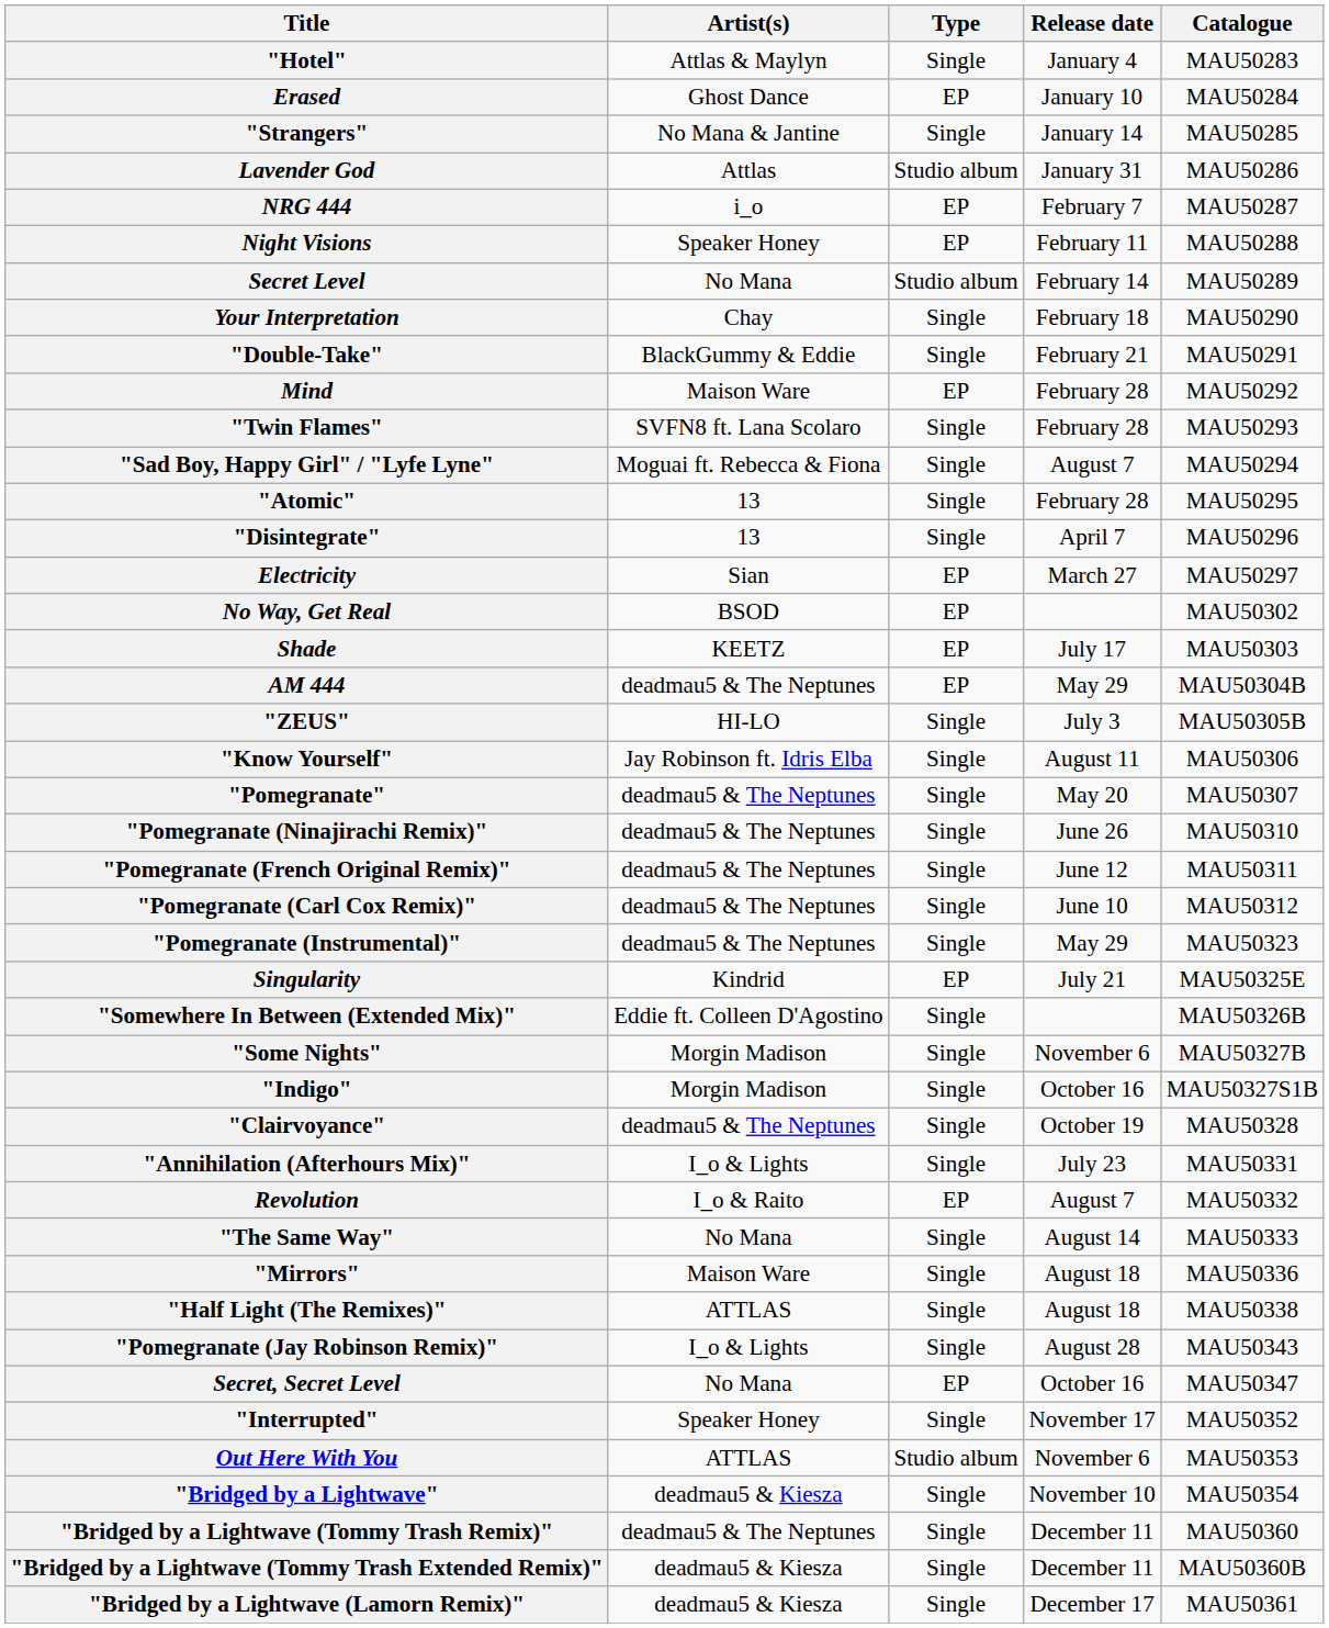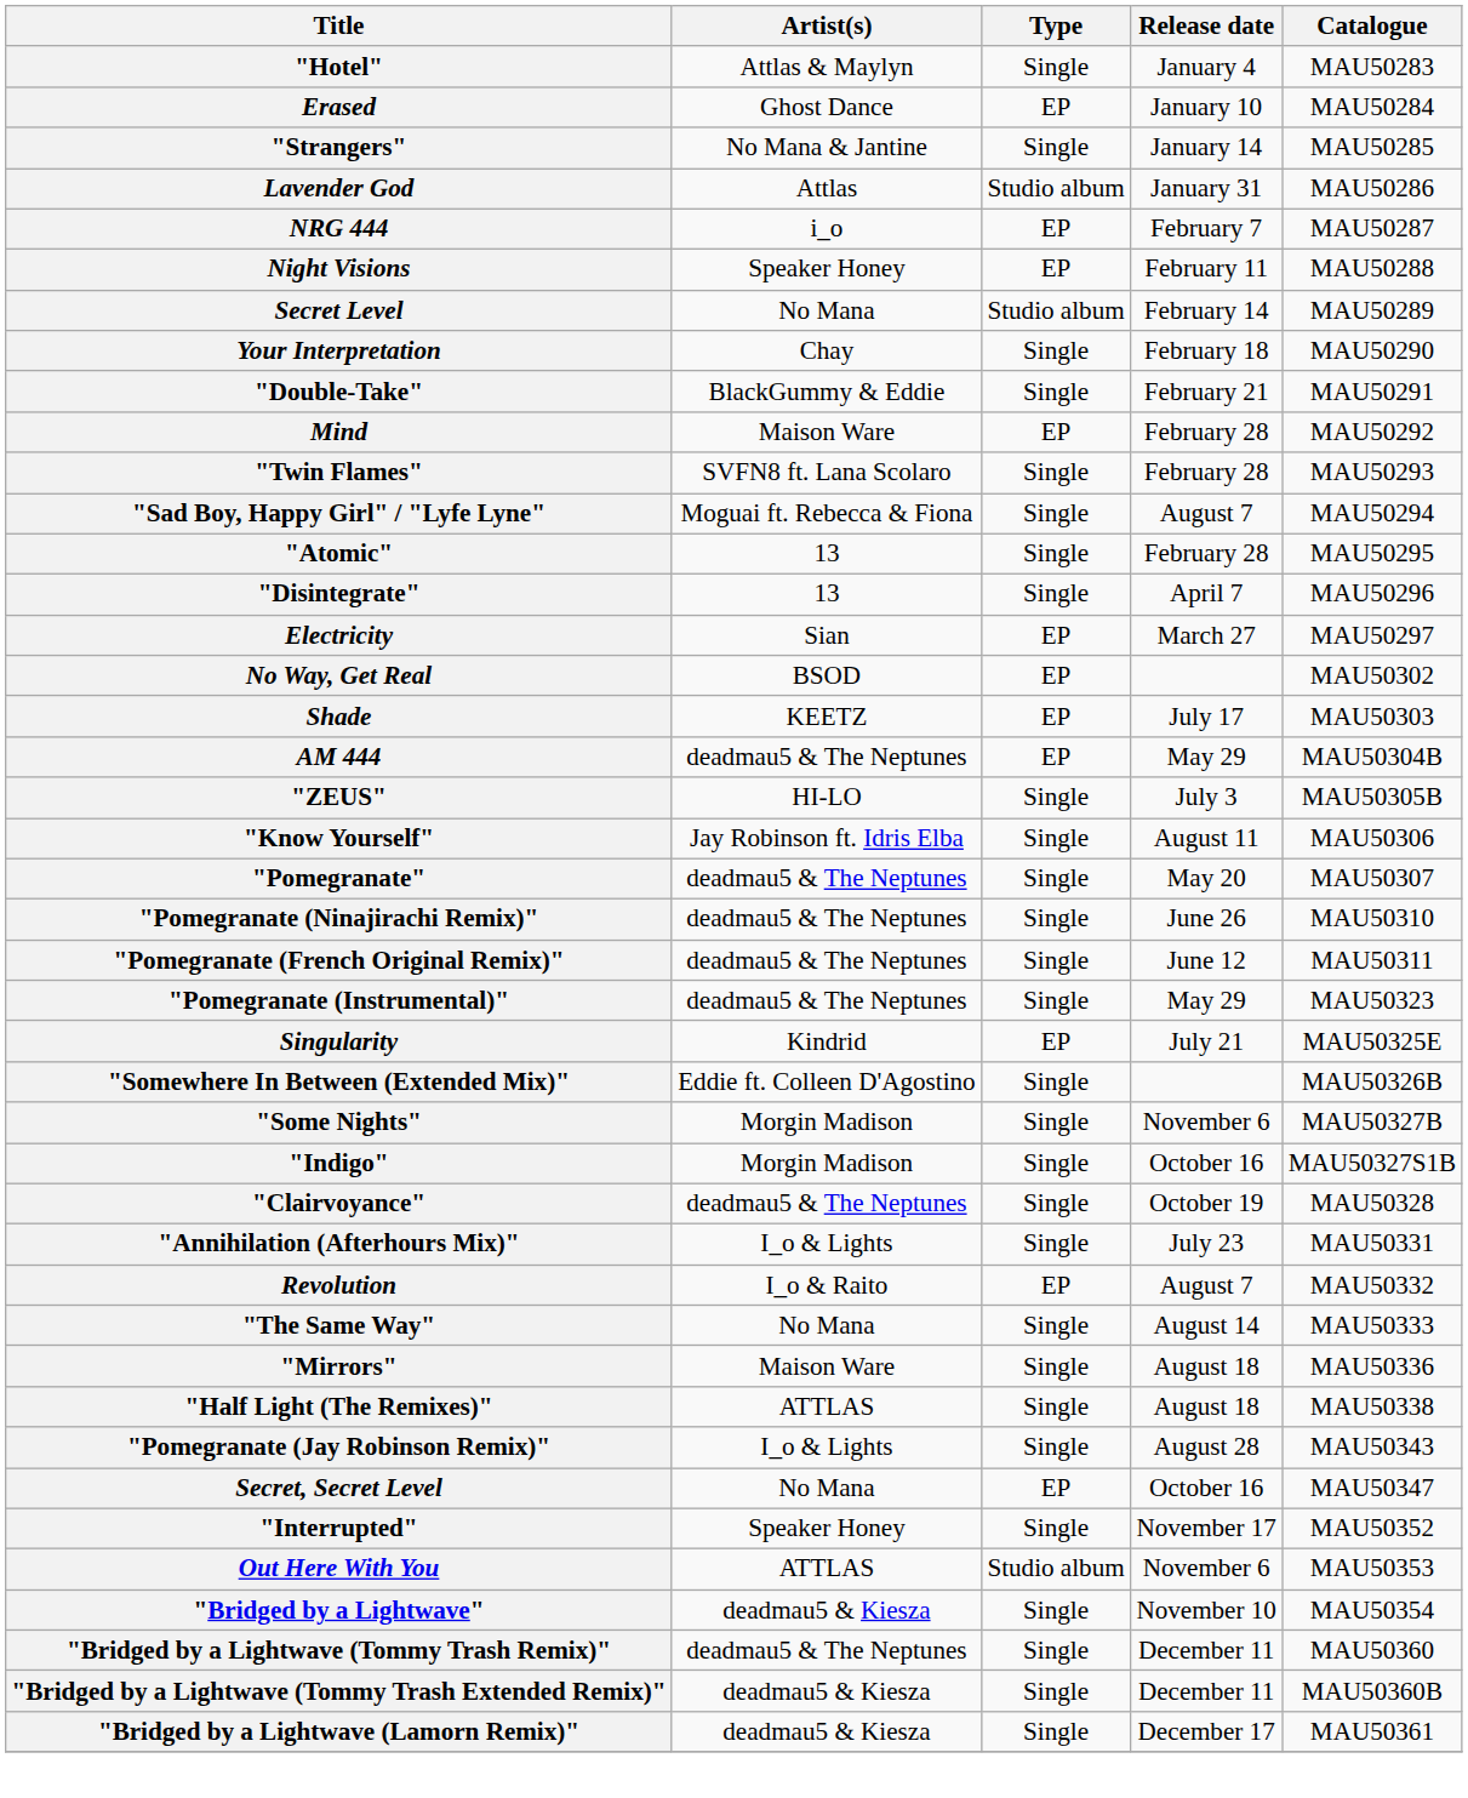 <table class="wikitable sortable plainrowheaders" style="text-align:center;">
 <tr>
 <th>Title</th>
 <th>Artist(s)</th>
 <th>Type</th>
 <th>Release date</th>
 <th>Catalogue</th>
 </tr>
 <tr>
 <th scope="row">"Hotel"</th>
 <td>Attlas & Maylyn</td>
 <td>Single</td>
 <td>January 4</td>
 <td>MAU50283</td>
 </tr>
 <tr>
 <th scope="row"><em>Erased</em></th>
 <td>Ghost Dance</td>
 <td>EP</td>
 <td>January 10</td>
 <td>MAU50284</td>
 </tr>
 <tr>
 <th scope="row">"Strangers"</th>
 <td>No Mana & Jantine</td>
 <td>Single</td>
 <td>January 14</td>
 <td>MAU50285</td>
 </tr>
 <tr>
 <th scope="row"><em>Lavender God</em></th>
 <td>Attlas</td>
 <td>Studio album</td>
 <td>January 31</td>
 <td>MAU50286</td>
 </tr>
 <tr>
 <th scope="row"><em>NRG 444</em></th>
 <td>i_o</td>
 <td>EP</td>
 <td>February 7</td>
 <td>MAU50287</td>
 </tr>
 <tr>
 <th scope="row"><em>Night Visions</em></th>
 <td>Speaker Honey</td>
 <td>EP</td>
 <td>February 11</td>
 <td>MAU50288</td>
 </tr>
 <tr>
 <th scope="row"><em>Secret Level</em></th>
 <td>No Mana</td>
 <td>Studio album</td>
 <td>February 14</td>
 <td>MAU50289</td>
 </tr>
 <tr>
 <th scope="row"><em>Your Interpretation</em></th>
 <td>Chay</td>
 <td>Single</td>
 <td>February 18</td>
 <td>MAU50290</td>
 </tr>
 <tr>
 <th scope="row">"Double-Take"</th>
 <td>BlackGummy & Eddie</td>
 <td>Single</td>
 <td>February 21</td>
 <td>MAU50291</td>
 </tr>
 <tr>
 <th scope="row"><em>Mind</em></th>
 <td>Maison Ware</td>
 <td>EP</td>
 <td>February 28</td>
 <td>MAU50292</td>
 </tr>
 <tr>
 <th scope="row">"Twin Flames"</th>
 <td>SVFN8 ft. Lana Scolaro</td>
 <td>Single</td>
 <td>February 28</td>
 <td>MAU50293</td>
 </tr>
 <tr>
 <th scope="row">"Sad Boy, Happy Girl" / "Lyfe Lyne"</th>
 <td>Moguai ft. Rebecca & Fiona</td>
 <td>Single</td>
 <td>August 7</td>
 <td>MAU50294</td>
 </tr>
 <tr>
 <th scope="row">"Atomic"</th>
 <td>13</td>
 <td>Single</td>
 <td>February 28</td>
 <td>MAU50295</td>
 </tr>
 <tr>
 <th scope="row">"Disintegrate"</th>
 <td>13</td>
 <td>Single</td>
 <td>April 7</td>
 <td>MAU50296</td>
 </tr>
 <tr>
 <th scope="row"><em>Electricity</em></th>
 <td>Sian</td>
 <td>EP</td>
 <td>March 27</td>
 <td>MAU50297</td>
 </tr>
 <tr>
 <th scope="row"><em>No Way, Get Real</em></th>
 <td>BSOD</td>
 <td>EP</td>
 <td></td>
 <td>MAU50302</td>
 </tr>
 <tr>
 <th scope="row"><em>Shade</em></th>
 <td>KEETZ</td>
 <td>EP</td>
 <td>July 17</td>
 <td>MAU50303</td>
 </tr>
 <tr>
 <th scope="row"><em>AM 444</em></th>
 <td>deadmau5 & The Neptunes</td>
 <td>EP</td>
 <td>May 29</td>
 <td>MAU50304B</td>
 </tr>
 <tr>
 <th scope="row">"ZEUS"</th>
 <td>HI-LO</td>
 <td>Single</td>
 <td>July 3</td>
 <td>MAU50305B</td>
 </tr>
 <tr>
 <th scope="row">"Know Yourself"</th>
 <td>Jay Robinson ft. <a href='#'>Idris Elba</a></td>
 <td>Single</td>
 <td>August 11</td>
 <td>MAU50306</td>
 </tr>
 <tr>
 <th scope="row">"Pomegranate"</th>
 <td>deadmau5 & <a href='#'>The Neptunes</a></td>
 <td>Single</td>
 <td>May 20</td>
 <td>MAU50307</td>
 </tr>
 <tr>
 <th scope="row">"Pomegranate (Ninajirachi Remix)"</th>
 <td>deadmau5 & The Neptunes</td>
 <td>Single</td>
 <td>June 26</td>
 <td>MAU50310</td>
 </tr>
 <tr>
 <th scope="row">"Pomegranate (French Original Remix)"</th>
 <td>deadmau5 & The Neptunes</td>
 <td>Single</td>
 <td>June 12</td>
 <td>MAU50311</td>
 </tr>
 <tr>
-<th scope="row">"Pomegranate (Carl Cox Remix)"</th>
-<td>deadmau5 & The Neptunes</td>
-<td>Single</td>
-<td>June 10</td>
-<td>MAU50312</td>
-</tr>
-<tr>
 <th scope="row">"Pomegranate (Instrumental)"</th>
 <td>deadmau5 & The Neptunes</td>
 <td>Single</td>
 <td>May 29</td>
 <td>MAU50323</td>
 </tr>
 <tr>
 <th scope="row"><em>Singularity</em></th>
 <td>Kindrid</td>
 <td>EP</td>
 <td>July 21</td>
 <td>MAU50325E</td>
 </tr>
 <tr>
 <th scope="row">"Somewhere In Between (Extended Mix)"</th>
 <td>Eddie ft. Colleen D'Agostino</td>
 <td>Single</td>
 <td></td>
 <td>MAU50326B</td>
 </tr>
 <tr>
 <th scope="row">"Some Nights"</th>
 <td>Morgin Madison</td>
 <td>Single</td>
 <td>November 6</td>
 <td>MAU50327B</td>
 </tr>
 <tr>
 <th scope="row">"Indigo"</th>
 <td>Morgin Madison</td>
 <td>Single</td>
 <td>October 16</td>
 <td>MAU50327S1B</td>
 </tr>
 <tr>
 <th scope="row">"Clairvoyance"</th>
 <td>deadmau5 & <a href='#'>The Neptunes</a></td>
 <td>Single</td>
 <td>October 19</td>
 <td>MAU50328</td>
 </tr>
 <tr>
 <th scope="row">"Annihilation (Afterhours Mix)"</th>
 <td>I_o & Lights</td>
 <td>Single</td>
 <td>July 23</td>
 <td>MAU50331</td>
 </tr>
 <tr>
 <th scope="row"><em>Revolution</em></th>
 <td>I_o & Raito</td>
 <td>EP</td>
 <td>August 7</td>
 <td>MAU50332</td>
 </tr>
 <tr>
 <th scope="row">"The Same Way"</th>
 <td>No Mana</td>
 <td>Single</td>
 <td>August 14</td>
 <td>MAU50333</td>
 </tr>
 <tr>
 <th scope="row">"Mirrors"</th>
 <td>Maison Ware</td>
 <td>Single</td>
 <td>August 18</td>
 <td>MAU50336</td>
 </tr>
 <tr>
 <th scope="row">"Half Light (The Remixes)"</th>
 <td>ATTLAS</td>
 <td>Single</td>
 <td>August 18</td>
 <td>MAU50338</td>
 </tr>
 <tr>
 <th scope="row">"Pomegranate (Jay Robinson Remix)"</th>
 <td>I_o & Lights</td>
 <td>Single</td>
 <td>August 28</td>
 <td>MAU50343</td>
 </tr>
 <tr>
 <th scope="row"><em>Secret, Secret Level</em></th>
 <td>No Mana</td>
 <td>EP</td>
 <td>October 16</td>
 <td>MAU50347</td>
 </tr>
 <tr>
 <th scope="row">"Interrupted"</th>
 <td>Speaker Honey</td>
 <td>Single</td>
 <td>November 17</td>
 <td>MAU50352</td>
 </tr>
 <tr>
 <th scope="row"><em><a href='#'>Out Here With You</a></em></th>
 <td>ATTLAS</td>
 <td>Studio album</td>
 <td>November 6</td>
 <td>MAU50353</td>
 </tr>
 <tr>
 <th scope="row">"<a href='#'>Bridged by a Lightwave</a>"</th>
 <td>deadmau5 & <a href='#'>Kiesza</a></td>
 <td>Single</td>
 <td>November 10</td>
 <td>MAU50354</td>
 </tr>
 <tr>
 <th scope="row">"Bridged by a Lightwave (Tommy Trash Remix)"</th>
 <td>deadmau5 & The Neptunes</td>
 <td>Single</td>
 <td>December 11</td>
 <td>MAU50360</td>
 </tr>
 <tr>
 <th scope="row">"Bridged by a Lightwave (Tommy Trash Extended Remix)"</th>
 <td>deadmau5 & Kiesza</td>
 <td>Single</td>
 <td>December 11</td>
 <td>MAU50360B</td>
 </tr>
 <tr>
 <th scope="row">"Bridged by a Lightwave (Lamorn Remix)"</th>
 <td>deadmau5 & Kiesza</td>
 <td>Single</td>
 <td>December 17</td>
 <td>MAU50361</td>
 </tr>
 <tr>
 </tr>
 </table>
